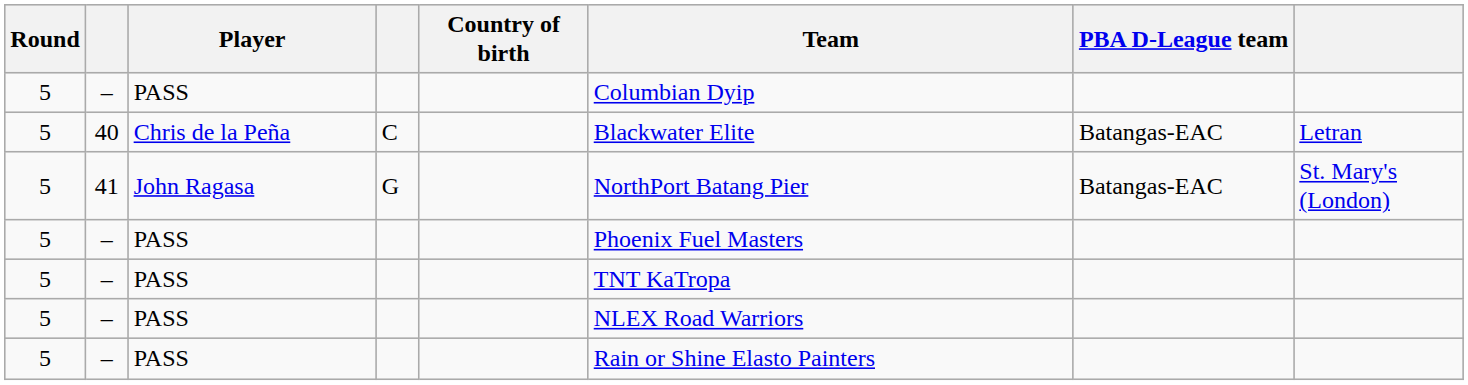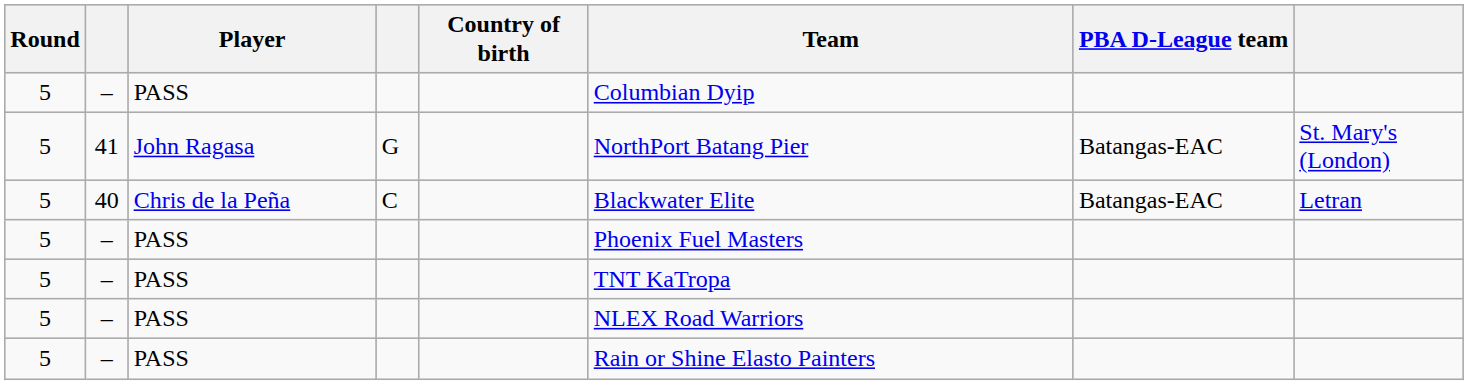 <table class="wikitable sortable plainrowheaders" style="text-align:left; font-size:95%;">
 <tr>
 <th scope="col" style="width:20px;">Round</th>
 <th scope="col" style="width:20px;"></th>
 <th scope="col" style="width:150px;">Player</th>
 <th scope="col" style="width:20px;"></th>
 <th scope="col" style="width:100px;">Country of birth</th>
 <th scope="col" style="width:300px;">Team</th>
 <th scope="col" style="width:250px:"><a href='#'>PBA D-League</a> team</th>
 <th scope="col" style="width:100px;"></th>
 </tr>
 <tr>
 <td align=center>5</td>
 <td align=center>–</td>
 <td>PASS</td>
 <td></td>
 <td></td>
 <td><a href='#'>Columbian Dyip</a></td>
 <td></td>
 <td></td>
 </tr>
 <tr>
 <td align=center>5</td>
+<td align=center>41</td>
+<td><a href='#'>John Ragasa</a></td>
+<td>G</td>
+<td></td>
+<td><a href='#'>NorthPort Batang Pier</a></td>
+<td>Batangas-EAC</td>
+<td><a href='#'>St. Mary's (London)</a></td>
+</tr>
+<tr>
+<td align=center>5</td>
 <td align=center>40</td>
 <td><a href='#'>Chris de la Peña</a></td>
 <td>C</td>
 <td></td>
 <td><a href='#'>Blackwater Elite</a></td>
 <td>Batangas-EAC</td>
 <td><a href='#'>Letran</a></td>
-</tr>
-<tr>
-<td align=center>5</td>
-<td align=center>41</td>
-<td><a href='#'>John Ragasa</a></td>
-<td>G</td>
-<td></td>
-<td><a href='#'>NorthPort Batang Pier</a></td>
-<td>Batangas-EAC</td>
-<td><a href='#'>St. Mary's (London)</a></td>
 </tr>
 <tr>
 <td align=center>5</td>
 <td align=center>–</td>
 <td>PASS</td>
 <td></td>
 <td></td>
 <td><a href='#'>Phoenix Fuel Masters</a></td>
 <td></td>
 <td></td>
 </tr>
 <tr>
 <td align=center>5</td>
 <td align=center>–</td>
 <td>PASS</td>
 <td></td>
 <td></td>
 <td><a href='#'>TNT KaTropa</a></td>
 <td></td>
 <td></td>
 </tr>
 <tr>
 <td align=center>5</td>
 <td align=center>–</td>
 <td>PASS</td>
 <td></td>
 <td></td>
 <td><a href='#'>NLEX Road Warriors</a></td>
 <td></td>
 <td></td>
 </tr>
 <tr>
 <td align=center>5</td>
 <td align=center>–</td>
 <td>PASS</td>
 <td></td>
 <td></td>
 <td><a href='#'>Rain or Shine Elasto Painters</a></td>
 <td></td>
 <td></td>
 </tr>
 </table>
